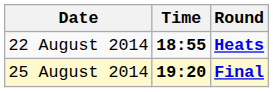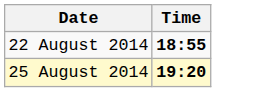 <table class="wikitable">
 <tr>
 <th>Date</th>
 <th>Time</th>
-<th>Round</th>
 </tr>
 <tr>
 <td>22 August 2014</td>
 <td><strong>18:55</strong></td>
-<td><strong><a href='#'>Heats</a></strong></td>
 </tr>
 <tr style=background:lemonchiffon>
 <td>25 August 2014</td>
 <td><strong>19:20</strong></td>
-<td><strong><a href='#'>Final</a></strong></td>
 </tr>
 </table>
